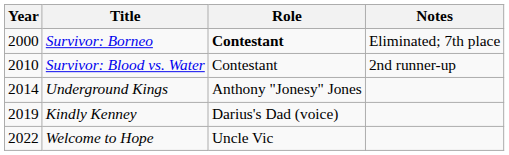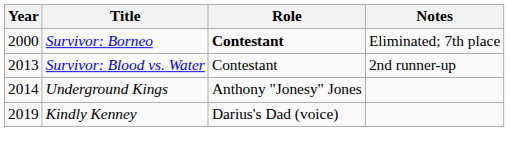 <table class="wikitable">
 <tr>
 <th>Year</th>
 <th>Title</th>
 <th>Role</th>
 <th>Notes</th>
 </tr>
 <tr>
 <td>2000</td>
 <td><em><a href='#'>Survivor: Borneo</a></em></td>
 <td><strong>Contestant</strong></td>
 <td>Eliminated; 7th place</td>
 </tr>
 <tr>
-<td>2010</td>
+<td>2013</td>
 <td><em><a href='#'>Survivor: Blood vs. Water</a></em></td>
 <td>Contestant</td>
 <td>2nd runner-up</td>
 </tr>
 <tr>
 <td>2014</td>
 <td><em>Underground Kings</em></td>
 <td>Anthony "Jonesy" Jones</td>
 <td></td>
 </tr>
 <tr>
 <td>2019</td>
 <td><em>Kindly Kenney</em></td>
 <td>Darius's Dad (voice)</td>
 <td></td>
 </tr>
-<tr>
-<td>2022</td>
-<td><em>Welcome to Hope</em></td>
-<td>Uncle Vic</td>
-<td></td>
-</tr>
 </table>
